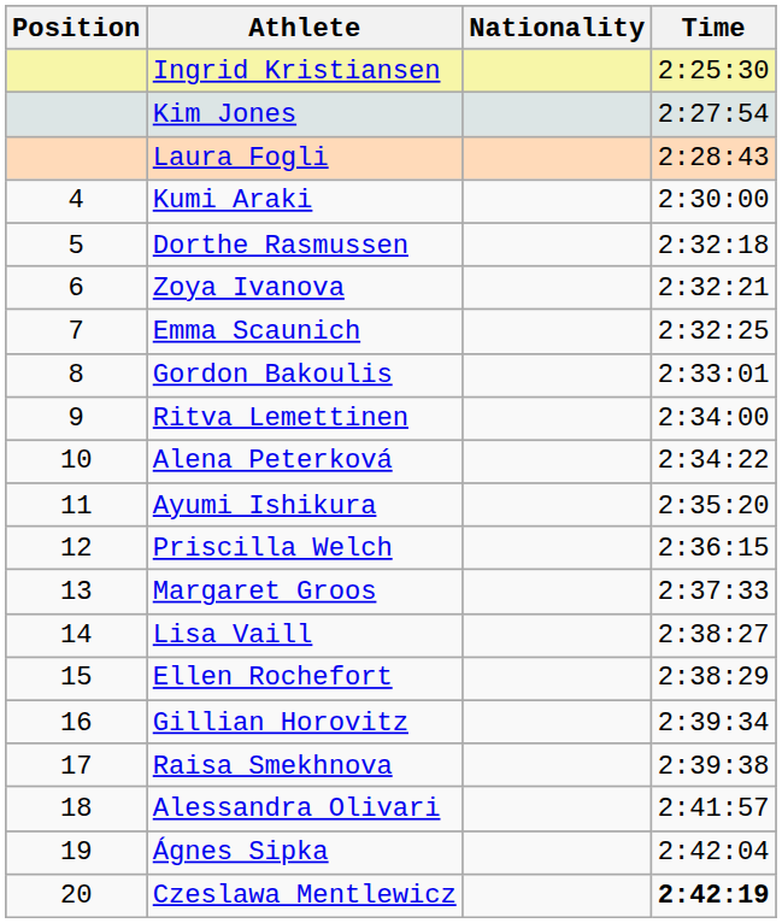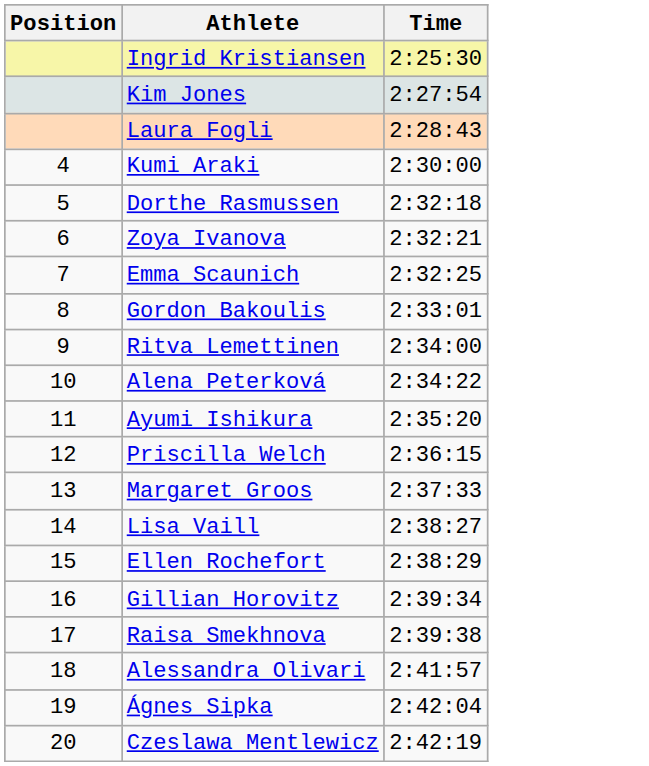 <table class="wikitable sortable">
 <tr>
 <th>Position</th>
 <th>Athlete</th>
-<th>Nationality</th>
 <th>Time</th>
 </tr>
 <tr bgcolor=#F7F6A8>
 <td align=center></td>
 <td><a href='#'>Ingrid Kristiansen</a></td>
-<td></td>
 <td>2:25:30</td>
 </tr>
 <tr bgcolor=#DCE5E5>
 <td align=center></td>
 <td><a href='#'>Kim Jones</a></td>
-<td></td>
 <td>2:27:54</td>
 </tr>
 <tr bgcolor=#FFDAB9>
 <td align=center></td>
 <td><a href='#'>Laura Fogli</a></td>
-<td></td>
 <td>2:28:43</td>
 </tr>
 <tr>
 <td align=center>4</td>
 <td><a href='#'>Kumi Araki</a></td>
-<td></td>
 <td>2:30:00</td>
 </tr>
 <tr>
 <td align=center>5</td>
 <td><a href='#'>Dorthe Rasmussen</a></td>
-<td></td>
 <td>2:32:18</td>
 </tr>
 <tr>
 <td align=center>6</td>
 <td><a href='#'>Zoya Ivanova</a></td>
-<td></td>
 <td>2:32:21</td>
 </tr>
 <tr>
 <td align=center>7</td>
 <td><a href='#'>Emma Scaunich</a></td>
-<td></td>
 <td>2:32:25</td>
 </tr>
 <tr>
 <td align=center>8</td>
 <td><a href='#'>Gordon Bakoulis</a></td>
-<td></td>
 <td>2:33:01</td>
 </tr>
 <tr>
 <td align=center>9</td>
 <td><a href='#'>Ritva Lemettinen</a></td>
-<td></td>
 <td>2:34:00</td>
 </tr>
 <tr>
 <td align=center>10</td>
 <td><a href='#'>Alena Peterková</a></td>
-<td></td>
 <td>2:34:22</td>
 </tr>
 <tr>
 <td align=center>11</td>
 <td><a href='#'>Ayumi Ishikura</a></td>
-<td></td>
 <td>2:35:20</td>
 </tr>
 <tr>
 <td align=center>12</td>
 <td><a href='#'>Priscilla Welch</a></td>
-<td></td>
 <td>2:36:15</td>
 </tr>
 <tr>
 <td align=center>13</td>
 <td><a href='#'>Margaret Groos</a></td>
-<td></td>
 <td>2:37:33</td>
 </tr>
 <tr>
 <td align=center>14</td>
 <td><a href='#'>Lisa Vaill</a></td>
-<td></td>
 <td>2:38:27</td>
 </tr>
 <tr>
 <td align=center>15</td>
 <td><a href='#'>Ellen Rochefort</a></td>
-<td></td>
 <td>2:38:29</td>
 </tr>
 <tr>
 <td align=center>16</td>
 <td><a href='#'>Gillian Horovitz</a></td>
-<td></td>
 <td>2:39:34</td>
 </tr>
 <tr>
 <td align=center>17</td>
 <td><a href='#'>Raisa Smekhnova</a></td>
-<td></td>
 <td>2:39:38</td>
 </tr>
 <tr>
 <td align=center>18</td>
 <td><a href='#'>Alessandra Olivari</a></td>
-<td></td>
 <td>2:41:57</td>
 </tr>
 <tr>
 <td align=center>19</td>
 <td><a href='#'>Ágnes Sipka</a></td>
-<td></td>
 <td>2:42:04</td>
 </tr>
 <tr>
 <td align=center>20</td>
 <td><a href='#'>Czeslawa Mentlewicz</a></td>
-<td></td>
-<td><strong>2:42:19</strong></td>
+<td>2:42:19</td>
 </tr>
 </table>
